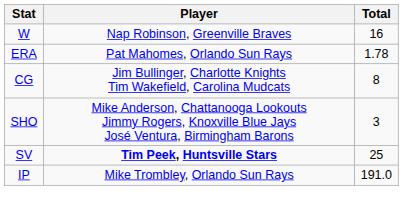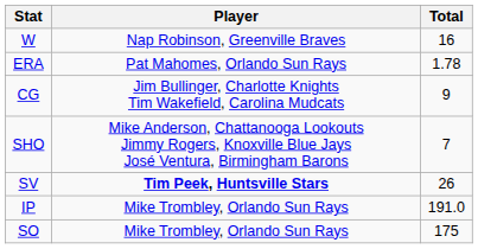 <table class="wikitable" width="40%" style="text-align:center;">
 <tr>
 <th width="5%">Stat</th>
 <th width="60%">Player</th>
 <th width="5%">Total</th>
 </tr>
 <tr>
 <td><a href='#'>W</a></td>
 <td><a href='#'>Nap Robinson</a>, <a href='#'>Greenville Braves</a></td>
 <td>16</td>
 </tr>
 <tr>
 <td><a href='#'>ERA</a></td>
 <td><a href='#'>Pat Mahomes</a>, <a href='#'>Orlando Sun Rays</a></td>
 <td>1.78</td>
 </tr>
 <tr>
 <td><a href='#'>CG</a></td>
 <td><a href='#'>Jim Bullinger</a>, <a href='#'>Charlotte Knights</a> <br> <a href='#'>Tim Wakefield</a>, <a href='#'>Carolina Mudcats</a></td>
-<td>8</td>
+<td>9</td>
 </tr>
 <tr>
 <td><a href='#'>SHO</a></td>
 <td><a href='#'>Mike Anderson</a>, <a href='#'>Chattanooga Lookouts</a> <br> <a href='#'>Jimmy Rogers</a>, <a href='#'>Knoxville Blue Jays</a> <br> <a href='#'>José Ventura</a>, <a href='#'>Birmingham Barons</a></td>
-<td>3</td>
+<td>7</td>
 </tr>
 <tr>
 <td><a href='#'>SV</a></td>
 <td><strong><a href='#'>Tim Peek</a>, <a href='#'>Huntsville Stars</a></strong></td>
-<td>25</td>
+<td>26</td>
 </tr>
 <tr>
 <td><a href='#'>IP</a></td>
 <td><a href='#'>Mike Trombley</a>, <a href='#'>Orlando Sun Rays</a></td>
 <td>191.0</td>
 </tr>
+<tr>
+<td><a href='#'>SO</a></td>
+<td><a href='#'>Mike Trombley</a>, <a href='#'>Orlando Sun Rays</a></td>
+<td>175</td>
+</tr>
 </table>
